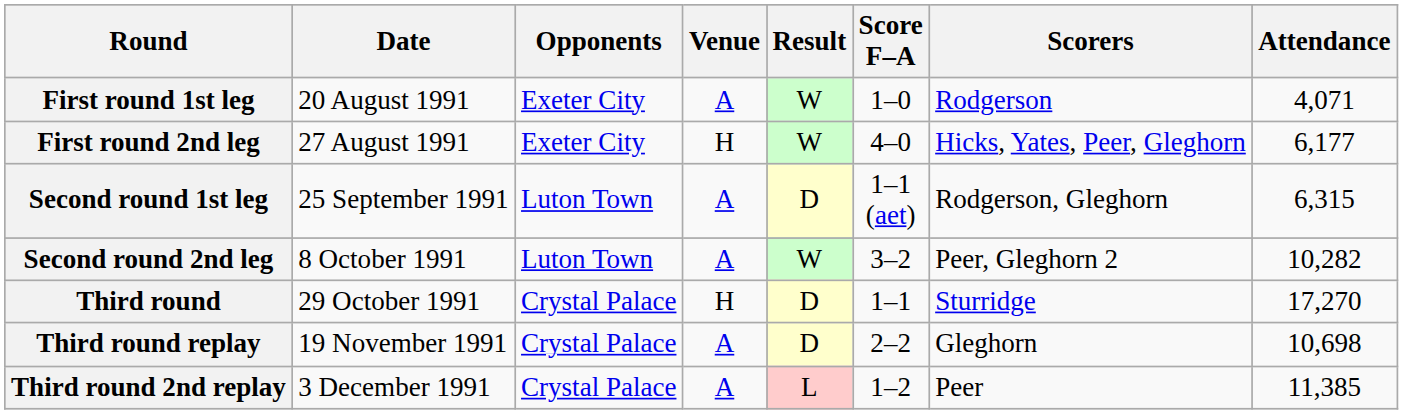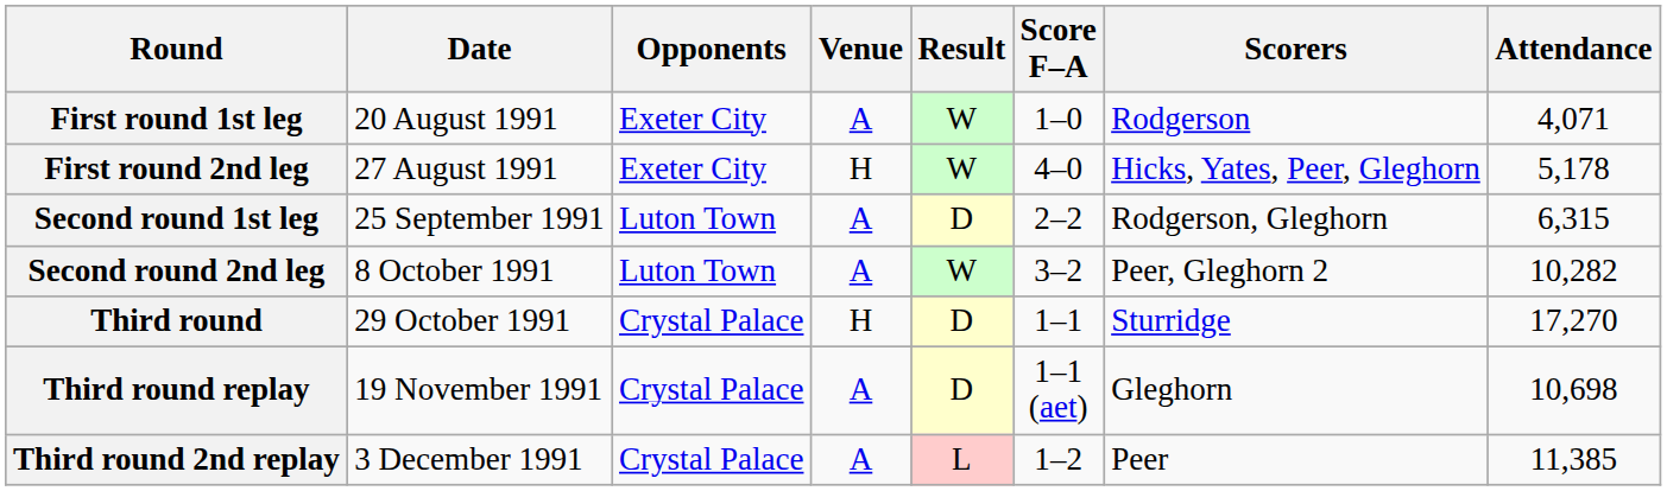 <table class="wikitable plainrowheaders" style="text-align:center">
 <tr>
 <th scope="col">Round</th>
 <th scope="col">Date</th>
 <th scope="col">Opponents</th>
 <th scope="col">Venue</th>
 <th scope="col">Result</th>
 <th scope="col">Score<br>F–A</th>
 <th scope="col">Scorers</th>
 <th scope="col">Attendance</th>
 </tr>
 <tr>
 <th scope="row">First round 1st leg</th>
 <td align="left">20 August 1991</td>
 <td align="left"><a href='#'>Exeter City</a></td>
 <td><a href='#'>A</a></td>
 <td style="background:#cfc">W</td>
 <td>1–0</td>
 <td align="left"><a href='#'>Rodgerson</a></td>
 <td>4,071</td>
 </tr>
 <tr>
 <th scope="row">First round 2nd leg</th>
 <td align="left">27 August 1991</td>
 <td align="left"><a href='#'>Exeter City</a></td>
 <td>H</td>
 <td style="background:#cfc">W</td>
 <td>4–0</td>
 <td align="left"><a href='#'>Hicks</a>, <a href='#'>Yates</a>, <a href='#'>Peer</a>, <a href='#'>Gleghorn</a></td>
-<td>6,177</td>
+<td>5,178</td>
 </tr>
 <tr>
 <th scope="row">Second round 1st leg</th>
 <td align="left">25 September 1991</td>
 <td align="left"><a href='#'>Luton Town</a></td>
 <td><a href='#'>A</a></td>
 <td style="background:#ffc">D</td>
-<td>1–1<br>(<a href='#'>aet</a>)</td>
+<td>2–2</td>
 <td align="left">Rodgerson, Gleghorn</td>
 <td>6,315</td>
 </tr>
 <tr>
 <th scope="row">Second round 2nd leg</th>
 <td align="left">8 October 1991</td>
 <td align="left"><a href='#'>Luton Town</a></td>
 <td><a href='#'>A</a></td>
 <td style="background:#cfc">W</td>
 <td>3–2</td>
 <td align="left">Peer, Gleghorn 2</td>
 <td>10,282</td>
 </tr>
 <tr>
 <th scope="row">Third round</th>
 <td align="left">29 October 1991</td>
 <td align="left"><a href='#'>Crystal Palace</a></td>
 <td>H</td>
 <td style="background:#ffc">D</td>
 <td>1–1</td>
 <td align="left"><a href='#'>Sturridge</a></td>
 <td>17,270</td>
 </tr>
 <tr>
 <th scope="row">Third round replay</th>
 <td align="left">19 November 1991</td>
 <td align="left"><a href='#'>Crystal Palace</a></td>
 <td><a href='#'>A</a></td>
 <td style="background:#ffc">D</td>
-<td>2–2</td>
+<td>1–1<br>(<a href='#'>aet</a>)</td>
 <td align="left">Gleghorn</td>
 <td>10,698</td>
 </tr>
 <tr>
 <th scope="row">Third round 2nd replay</th>
 <td align="left">3 December 1991</td>
 <td align="left"><a href='#'>Crystal Palace</a></td>
 <td><a href='#'>A</a></td>
 <td style="background:#fcc">L</td>
 <td>1–2</td>
 <td align="left">Peer</td>
 <td>11,385</td>
 </tr>
 </table>
